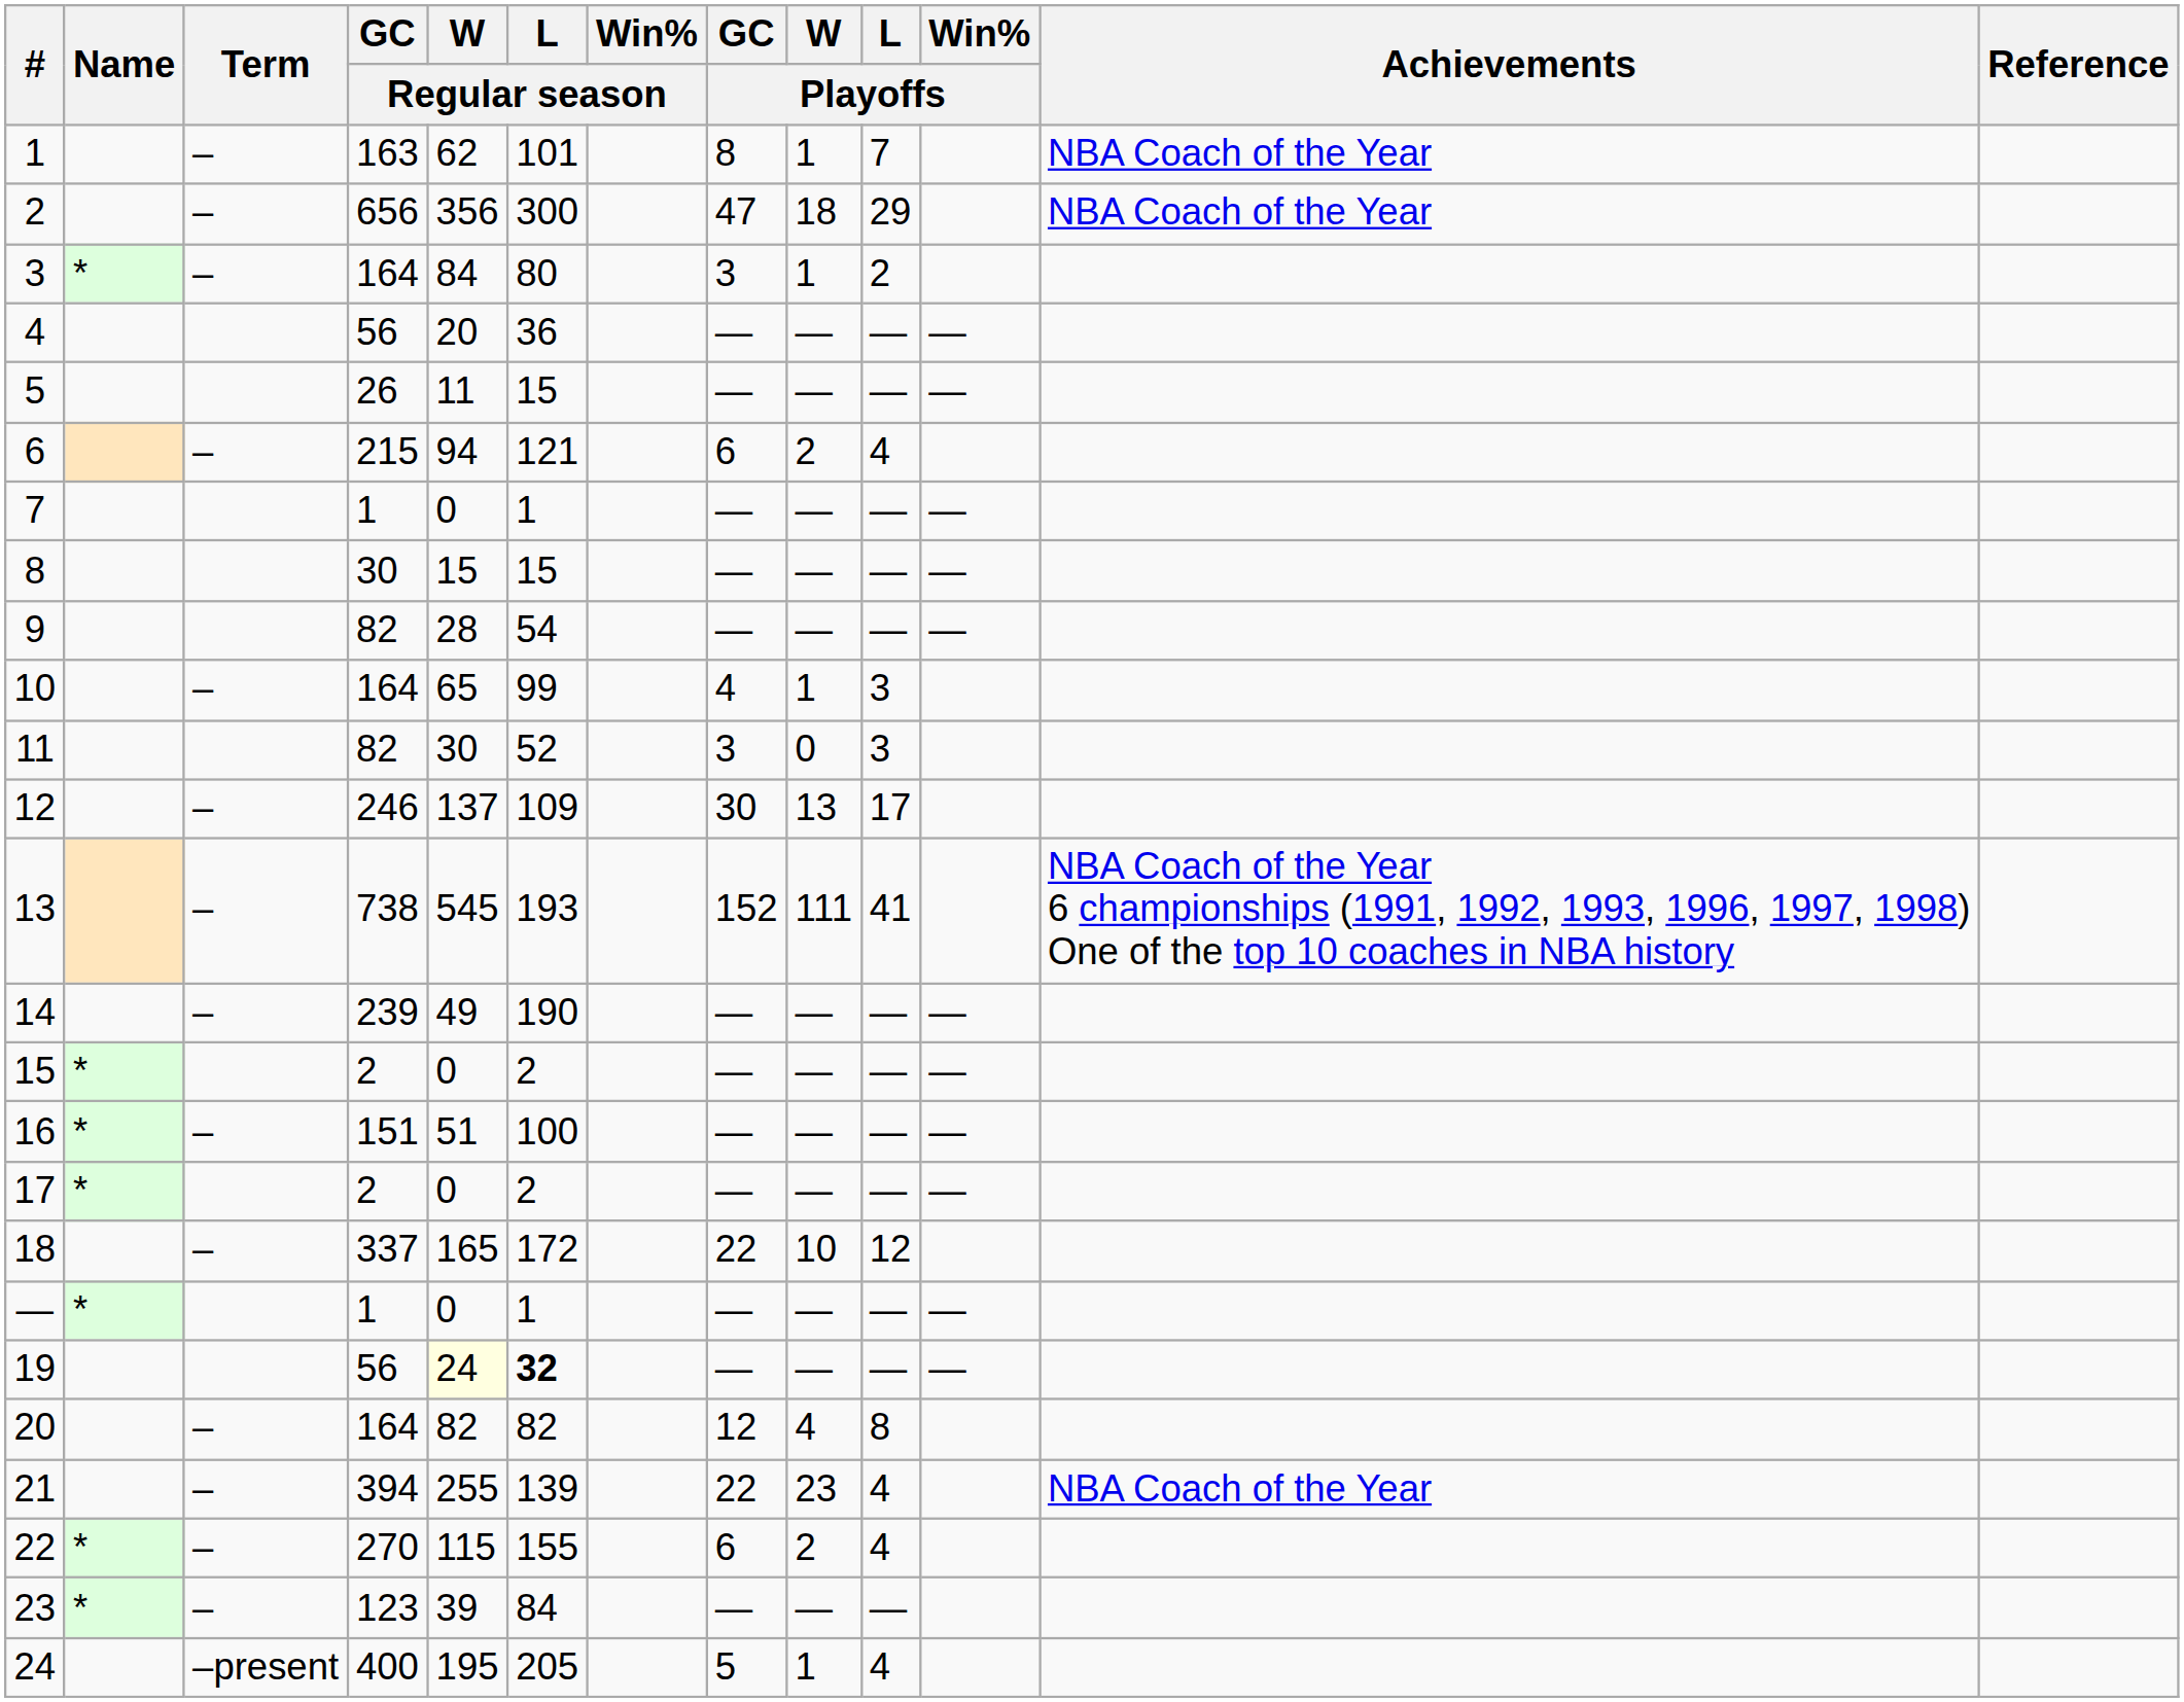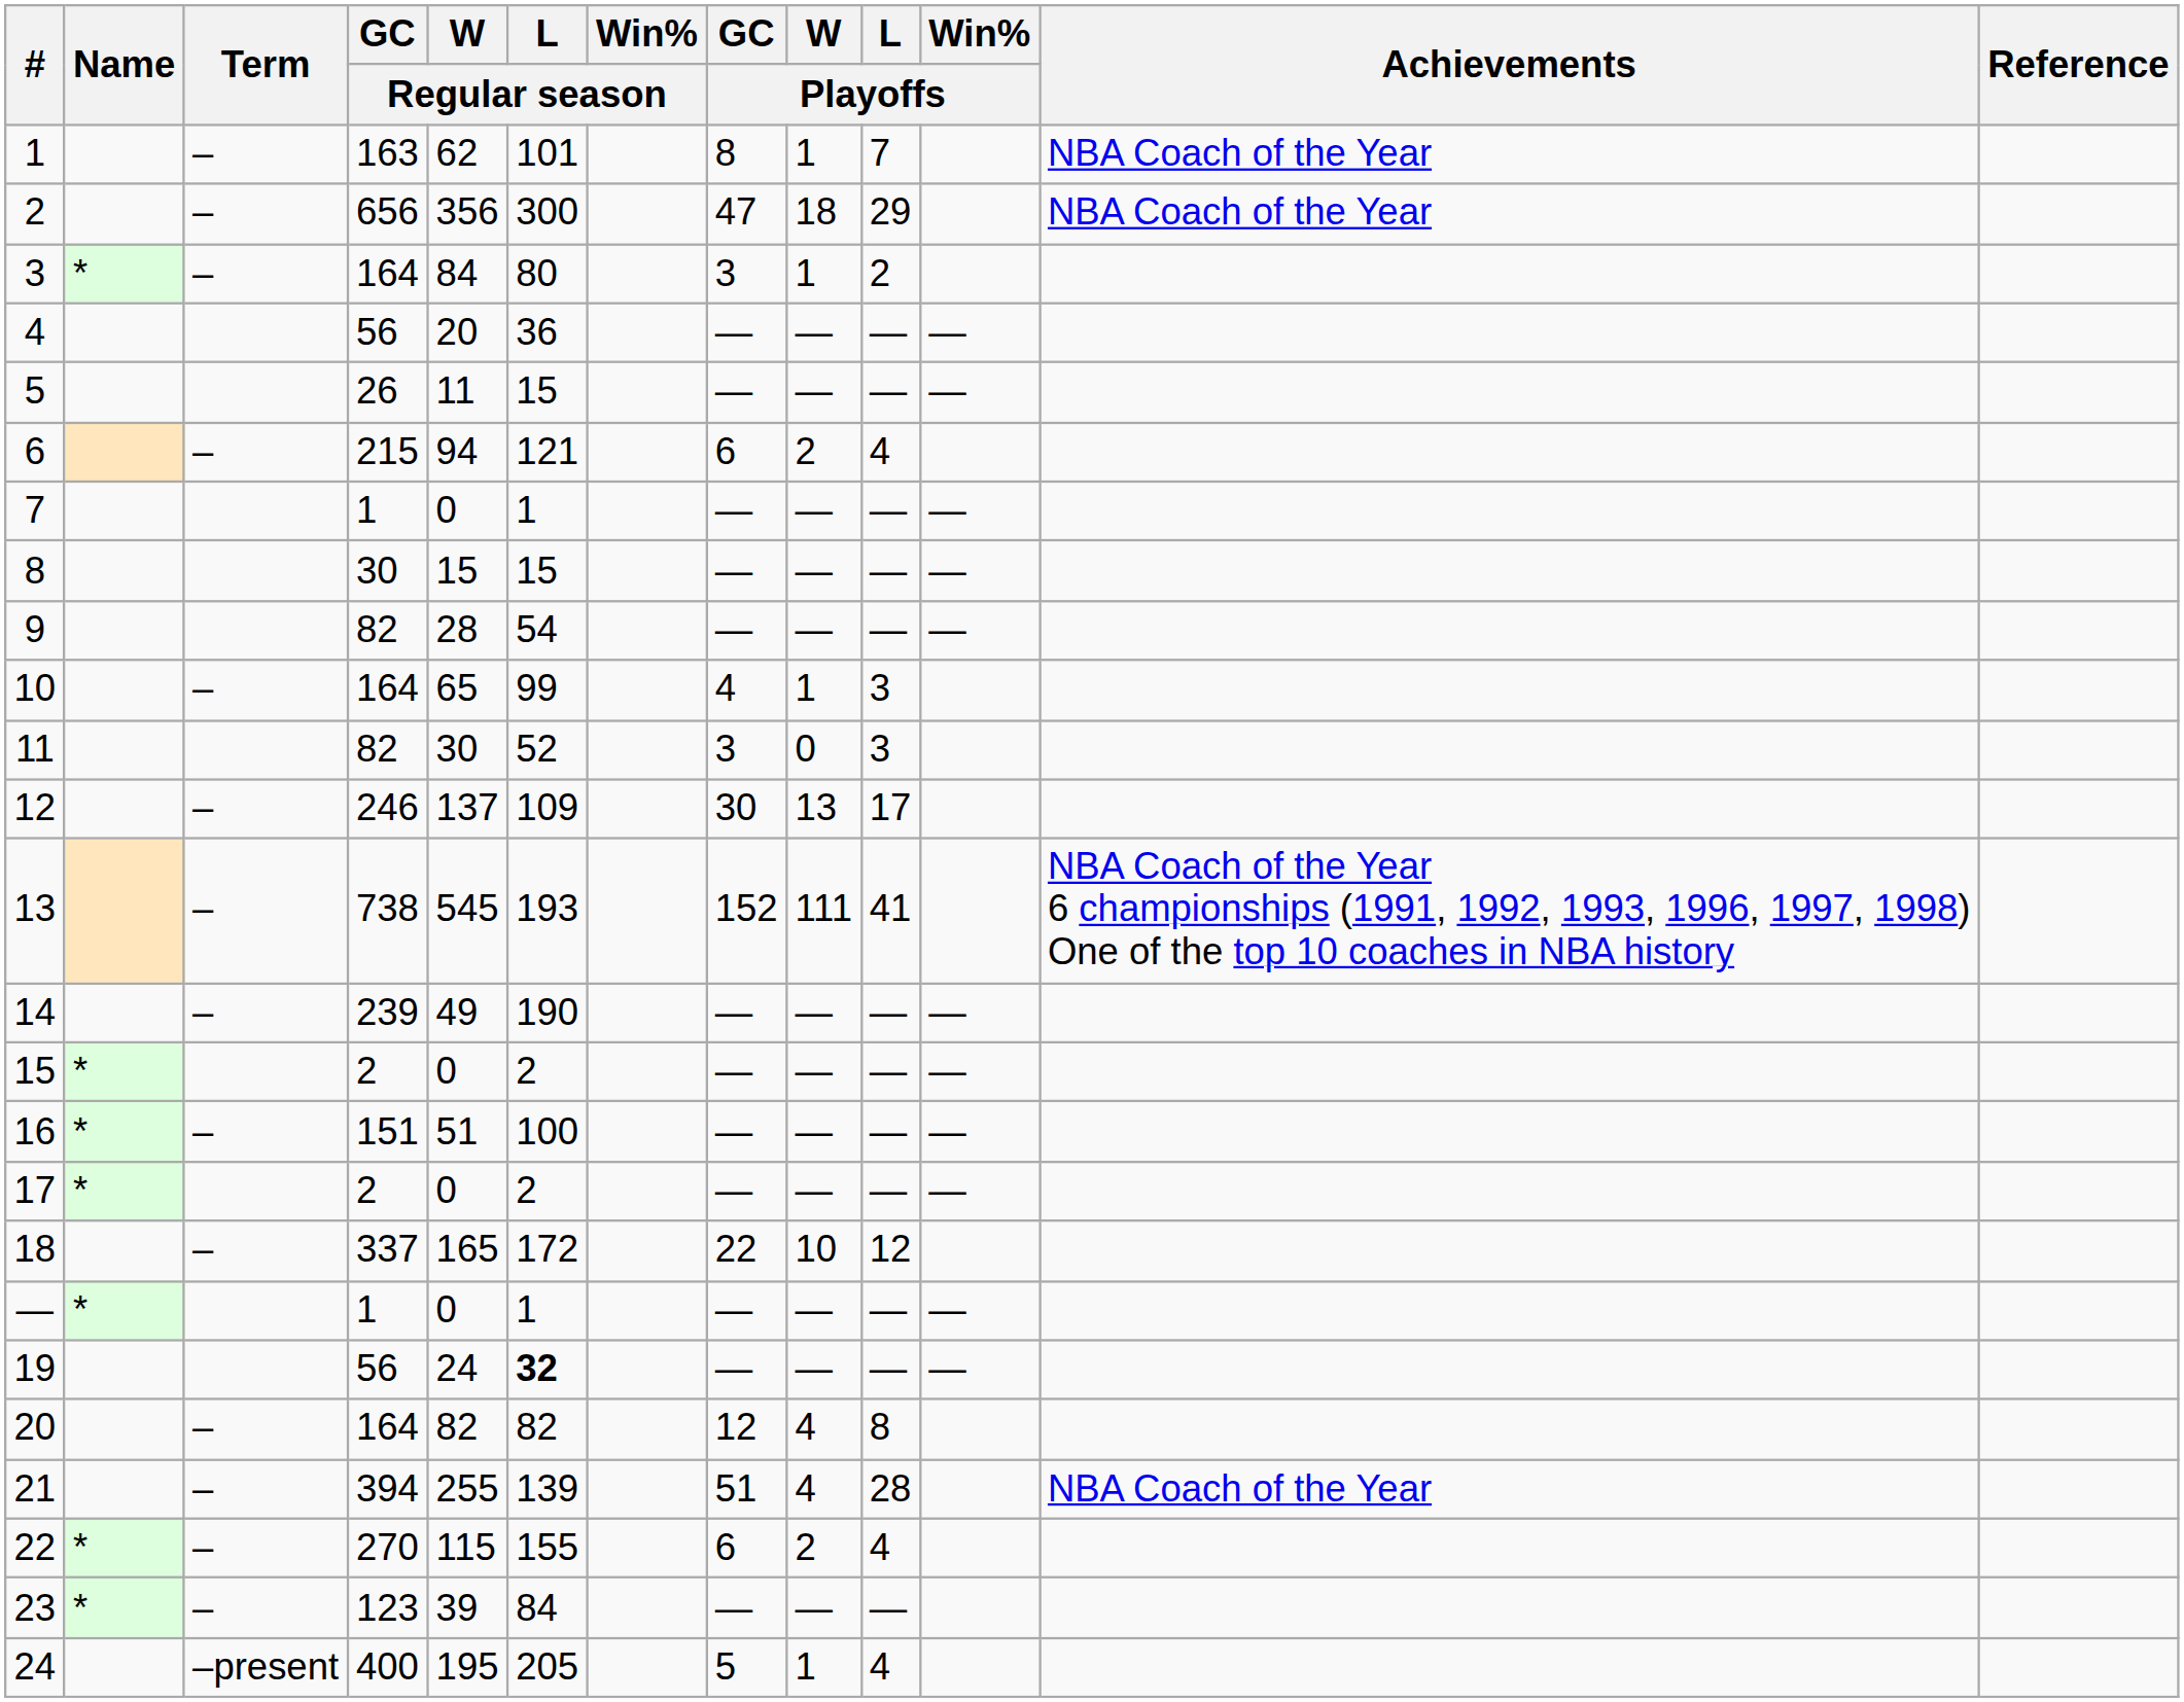 <table class="wikitable sortable">
 <tr>
 <th rowspan="2">#</th>
 <th rowspan="2">Name</th>
 <th rowspan="2">Term</th>
 <th>GC</th>
 <th>W</th>
 <th>L</th>
 <th>Win%</th>
 <th>GC</th>
 <th>W</th>
 <th>L</th>
 <th>Win%</th>
 <th rowspan="2" class=unsortable>Achievements</th>
 <th rowspan="2" class=unsortable>Reference</th>
 </tr>
 <tr class="unsortable">
 <th colspan="4">Regular season</th>
 <th colspan="4">Playoffs</th>
 </tr>
 <tr>
 <td align=center>1</td>
 <td scope="row" style="background-color:transparent;"></td>
 <td>–</td>
 <td>163</td>
 <td>62</td>
 <td>101</td>
 <td></td>
 <td>8</td>
 <td>1</td>
 <td>7</td>
 <td></td>
 <td> <a href='#'>NBA Coach of the Year</a></td>
 <td align=center></td>
 </tr>
 <tr>
 <td align=center>2</td>
 <td scope="row" style="background-color:transparent;"></td>
 <td>–</td>
 <td>656</td>
 <td>356</td>
 <td>300</td>
 <td></td>
 <td>47</td>
 <td>18</td>
 <td>29</td>
 <td></td>
 <td> <a href='#'>NBA Coach of the Year</a></td>
 <td align=center></td>
 </tr>
 <tr>
 <td align=center>3</td>
 <td scope="row" style="background-color:#ddffdd">*</td>
 <td>–</td>
 <td>164</td>
 <td>84</td>
 <td>80</td>
 <td></td>
 <td>3</td>
 <td>1</td>
 <td>2</td>
 <td></td>
 <td></td>
 <td align=center></td>
 </tr>
 <tr>
 <td align=center>4</td>
 <td scope="row" style="background-color:transparent;"></td>
 <td></td>
 <td>56</td>
 <td>20</td>
 <td>36</td>
 <td></td>
 <td>—</td>
 <td>—</td>
 <td>—</td>
 <td>—</td>
 <td></td>
 <td align=center></td>
 </tr>
 <tr>
 <td align=center>5</td>
 <td scope="row" style="background-color:transparent;"></td>
 <td></td>
 <td>26</td>
 <td>11</td>
 <td>15</td>
 <td></td>
 <td>—</td>
 <td>—</td>
 <td>—</td>
 <td>—</td>
 <td></td>
 <td align=center></td>
 </tr>
 <tr>
 <td align=center>6</td>
 <td scope="row" style="background-color:#FFE6BD"></td>
 <td>–</td>
 <td>215</td>
 <td>94</td>
 <td>121</td>
 <td></td>
 <td>6</td>
 <td>2</td>
 <td>4</td>
 <td></td>
 <td></td>
 <td align=center></td>
 </tr>
 <tr>
 <td align=center>7</td>
 <td scope="row" style="background-color:transparent;"></td>
 <td></td>
 <td>1</td>
 <td>0</td>
 <td>1</td>
 <td></td>
 <td>—</td>
 <td>—</td>
 <td>—</td>
 <td>—</td>
 <td></td>
 <td align=center></td>
 </tr>
 <tr>
 <td align=center>8</td>
 <td scope="row" style="background-color:transparent;"></td>
 <td></td>
 <td>30</td>
 <td>15</td>
 <td>15</td>
 <td></td>
 <td>—</td>
 <td>—</td>
 <td>—</td>
 <td>—</td>
 <td></td>
 <td align=center></td>
 </tr>
 <tr>
 <td align=center>9</td>
 <td scope="row" style="background-color:transparent;"></td>
 <td></td>
 <td>82</td>
 <td>28</td>
 <td>54</td>
 <td></td>
 <td>—</td>
 <td>—</td>
 <td>—</td>
 <td>—</td>
 <td></td>
 <td align=center></td>
 </tr>
 <tr>
 <td align=center>10</td>
 <td scope="row" style="background-color:transparent;"></td>
 <td>–</td>
 <td>164</td>
 <td>65</td>
 <td>99</td>
 <td></td>
 <td>4</td>
 <td>1</td>
 <td>3</td>
 <td></td>
 <td></td>
 <td align=center></td>
 </tr>
 <tr>
 <td align=center>11</td>
 <td scope="row" style="background-color:transparent;"></td>
 <td></td>
 <td>82</td>
 <td>30</td>
 <td>52</td>
 <td></td>
 <td>3</td>
 <td>0</td>
 <td>3</td>
 <td></td>
 <td></td>
 <td align=center></td>
 </tr>
 <tr>
 <td align=center>12</td>
 <td scope="row" style="background-color:transparent;"></td>
 <td>–</td>
 <td>246</td>
 <td>137</td>
 <td>109</td>
 <td></td>
 <td>30</td>
 <td>13</td>
 <td>17</td>
 <td></td>
 <td></td>
 <td align=center></td>
 </tr>
 <tr>
 <td align=center>13</td>
 <td scope="row" style="background-color:#FFE6BD"></td>
 <td>–</td>
 <td>738</td>
 <td>545</td>
 <td>193</td>
 <td></td>
 <td>152</td>
 <td>111</td>
 <td>41</td>
 <td></td>
 <td> <a href='#'>NBA Coach of the Year</a> <br>6 <a href='#'>championships</a> (<a href='#'>1991</a>, <a href='#'>1992</a>, <a href='#'>1993</a>, <a href='#'>1996</a>, <a href='#'>1997</a>, <a href='#'>1998</a>)<br>One of the <a href='#'>top 10 coaches in NBA history</a></td>
 <td align=center></td>
 </tr>
 <tr>
 <td align=center>14</td>
 <td scope="row" style="background-color:transparent;"></td>
 <td>–</td>
 <td>239</td>
 <td>49</td>
 <td>190</td>
 <td></td>
 <td>—</td>
 <td>—</td>
 <td>—</td>
 <td>—</td>
 <td></td>
 <td align=center></td>
 </tr>
 <tr>
 <td align=center>15</td>
 <td scope="row" style="background-color:#ddffdd">*</td>
 <td></td>
 <td>2</td>
 <td>0</td>
 <td>2</td>
 <td></td>
 <td>—</td>
 <td>—</td>
 <td>—</td>
 <td>—</td>
 <td></td>
 <td align=center></td>
 </tr>
 <tr>
 <td align=center>16</td>
 <td scope="row" style="background-color:#ddffdd">*</td>
 <td>–</td>
 <td>151</td>
 <td>51</td>
 <td>100</td>
 <td></td>
 <td>—</td>
 <td>—</td>
 <td>—</td>
 <td>—</td>
 <td></td>
 <td align=center></td>
 </tr>
 <tr>
 <td align=center>17</td>
 <td scope="row" style="background-color:#ddffdd">*</td>
 <td></td>
 <td>2</td>
 <td>0</td>
 <td>2</td>
 <td></td>
 <td>—</td>
 <td>—</td>
 <td>—</td>
 <td>—</td>
 <td></td>
 <td align=center></td>
 </tr>
 <tr>
 <td align=center>18</td>
 <td scope="row" style="background-color:transparent;"></td>
 <td>–</td>
 <td>337</td>
 <td>165</td>
 <td>172</td>
 <td></td>
 <td>22</td>
 <td>10</td>
 <td>12</td>
 <td></td>
 <td></td>
 <td align=center></td>
 </tr>
 <tr>
 <td align=center>—</td>
 <td scope="row" style="background-color:#ddffdd">*</td>
 <td></td>
 <td>1</td>
 <td>0</td>
 <td>1</td>
 <td></td>
 <td>—</td>
 <td>—</td>
 <td>—</td>
 <td>—</td>
 <td></td>
 <td align=center></td>
 </tr>
 <tr>
 <td align=center>19</td>
 <td scope="row" style="background-color:transparent"></td>
 <td></td>
 <td>56</td>
-<td style="background: lightyellow;">24</td>
+<td>24</td>
 <td><strong>32</strong></td>
 <td></td>
 <td>—</td>
 <td>—</td>
 <td>—</td>
 <td>—</td>
 <td></td>
 <td align=center></td>
 </tr>
 <tr>
 <td align=center>20</td>
 <td scope="row" style="background-color:transparent;"></td>
 <td>–</td>
 <td>164</td>
 <td>82</td>
 <td>82</td>
 <td></td>
 <td>12</td>
 <td>4</td>
 <td>8</td>
 <td></td>
 <td></td>
 <td align=center></td>
 </tr>
 <tr>
 <td align=center>21</td>
 <td scope="row" style="background-color:transparent;"></td>
 <td>–</td>
 <td>394</td>
 <td>255</td>
 <td>139</td>
 <td></td>
-<td>22</td>
-<td>23</td>
+<td>51</td>
 <td>4</td>
+<td>28</td>
 <td></td>
 <td> <a href='#'>NBA Coach of the Year</a></td>
 <td align=center></td>
 </tr>
 <tr>
 <td align=center>22</td>
 <td scope="row" style="background-color:#ddffdd">*</td>
 <td>–</td>
 <td>270</td>
 <td>115</td>
 <td>155</td>
 <td></td>
 <td>6</td>
 <td>2</td>
 <td>4</td>
 <td></td>
 <td></td>
 <td align=center></td>
 </tr>
 <tr>
 <td align=center>23</td>
 <td scope="row" style="background-color:#ddffdd">*</td>
 <td>–</td>
 <td>123</td>
 <td>39</td>
 <td>84</td>
 <td></td>
 <td>—</td>
 <td>—</td>
 <td>—</td>
 <td></td>
 <td></td>
 <td align=center></td>
 </tr>
 <tr>
 <td align=center>24</td>
 <td scope="row"></td>
 <td>–present</td>
 <td>400</td>
 <td>195</td>
 <td>205</td>
 <td></td>
 <td>5</td>
 <td>1</td>
 <td>4</td>
 <td></td>
 <td></td>
 <td align=center></td>
 </tr>
 </table>
